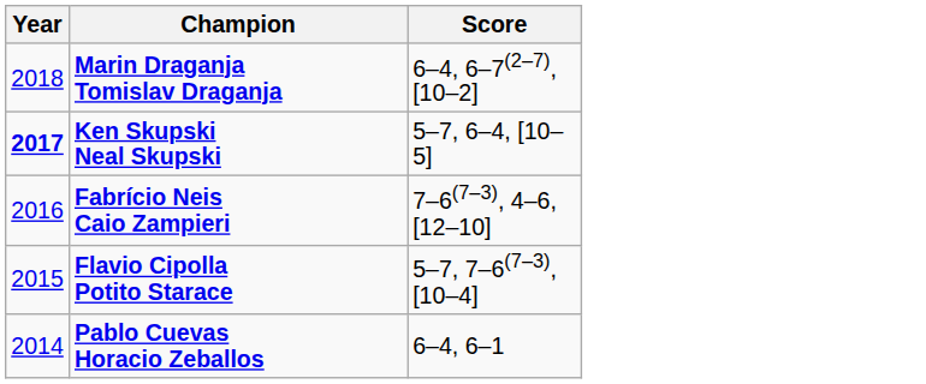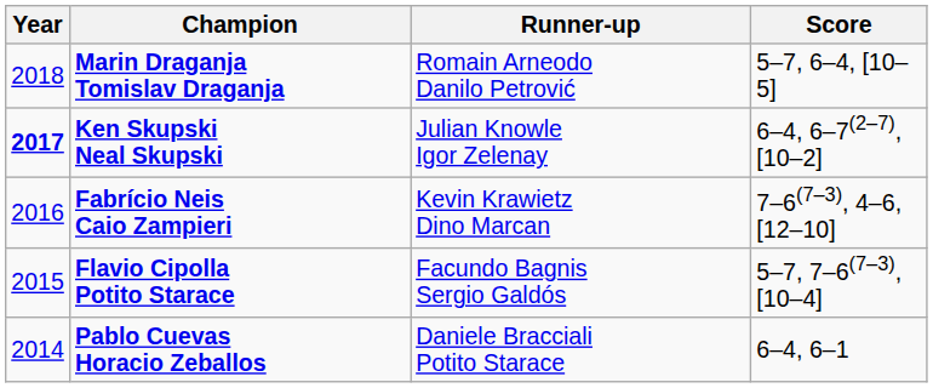 <table class="wikitable" style="font-size:90%">
 <tr>
 <th>Year</th>
 <th width="200">Champion</th>
+<th width="200">Runner-up</th>
 <th width="100">Score</th>
 </tr>
 <tr>
 <td><a href='#'>2018</a></td>
 <td> <strong><a href='#'>Marin Draganja</a></strong><br> <strong><a href='#'>Tomislav Draganja</a></strong></td>
-<td>6–4, 6–7<sup>(2–7)</sup>, [10–2]</td>
+<td> <a href='#'>Romain Arneodo</a><br> <a href='#'>Danilo Petrović</a></td>
+<td>5–7, 6–4, [10–5]</td>
 </tr>
 <tr>
 <td><strong><a href='#'>2017</a></strong></td>
 <td> <strong><a href='#'>Ken Skupski</a></strong><br> <strong><a href='#'>Neal Skupski</a></strong></td>
-<td>5–7, 6–4, [10–5]</td>
+<td> <a href='#'>Julian Knowle</a><br> <a href='#'>Igor Zelenay</a></td>
+<td>6–4, 6–7<sup>(2–7)</sup>, [10–2]</td>
 </tr>
 <tr>
 <td><a href='#'>2016</a></td>
 <td> <strong><a href='#'>Fabrício Neis</a></strong><br> <strong><a href='#'>Caio Zampieri</a></strong></td>
+<td> <a href='#'>Kevin Krawietz</a><br> <a href='#'>Dino Marcan</a></td>
 <td>7–6<sup>(7–3)</sup>, 4–6, [12–10]</td>
 </tr>
 <tr>
 <td><a href='#'>2015</a></td>
 <td> <strong><a href='#'>Flavio Cipolla</a></strong><br> <strong><a href='#'>Potito Starace</a></strong></td>
+<td> <a href='#'>Facundo Bagnis</a><br> <a href='#'>Sergio Galdós</a></td>
 <td>5–7, 7–6<sup>(7–3)</sup>, [10–4]</td>
 </tr>
 <tr>
 <td><a href='#'>2014</a></td>
 <td> <strong><a href='#'>Pablo Cuevas</a></strong> <br>  <strong><a href='#'>Horacio Zeballos</a></strong></td>
+<td> <a href='#'>Daniele Bracciali</a> <br>  <a href='#'>Potito Starace</a></td>
 <td>6–4, 6–1</td>
 </tr>
 </table>
